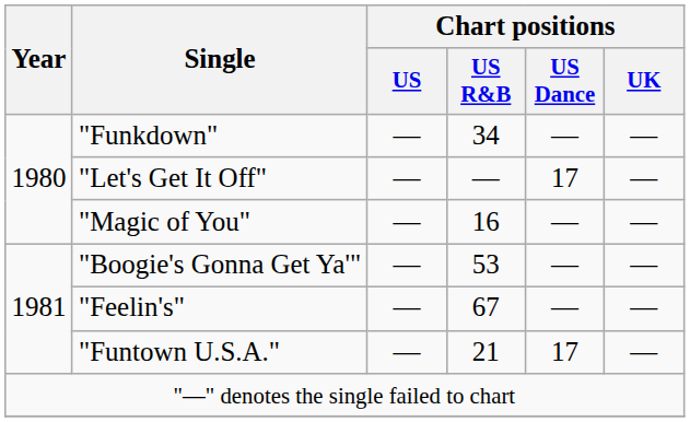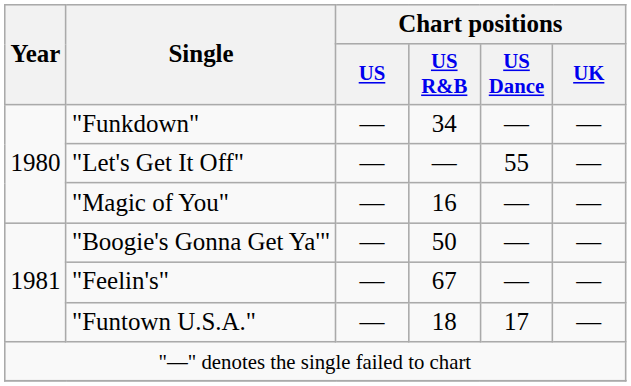 <table class="wikitable" style="text-align:center;">
 <tr>
 <th rowspan="2">Year</th>
 <th rowspan="2">Single</th>
 <th colspan="4">Chart positions</th>
 </tr>
 <tr style="font-size:smaller;">
 <th width="40"><a href='#'>US</a></th>
 <th width="40"><a href='#'>US<br>R&B</a></th>
 <th width="40"><a href='#'>US<br>Dance</a></th>
 <th width="40"><a href='#'>UK</a></th>
 </tr>
 <tr>
 <td rowspan="3">1980</td>
 <td align="left">"Funkdown"</td>
 <td>—</td>
 <td>34</td>
 <td>—</td>
 <td>—</td>
 </tr>
 <tr>
 <td align="left">"Let's Get It Off"</td>
 <td>—</td>
 <td>—</td>
-<td>17</td>
+<td>55</td>
 <td>—</td>
 </tr>
 <tr>
 <td align="left">"Magic of You"</td>
 <td>—</td>
 <td>16</td>
 <td>—</td>
 <td>—</td>
 </tr>
 <tr>
 <td rowspan="3">1981</td>
 <td align="left">"Boogie's Gonna Get Ya'"</td>
 <td>—</td>
-<td>53</td>
+<td>50</td>
 <td>—</td>
 <td>—</td>
 </tr>
 <tr>
 <td align="left">"Feelin's"</td>
 <td>—</td>
 <td>67</td>
 <td>—</td>
 <td>—</td>
 </tr>
 <tr>
 <td align="left">"Funtown U.S.A."</td>
 <td>—</td>
-<td>21</td>
+<td>18</td>
 <td>17</td>
 <td>—</td>
 </tr>
 <tr>
 <td align="center" colspan="9"><small>"—" denotes the single failed to chart</small></td>
 </tr>
 <tr>
 </tr>
 </table>
